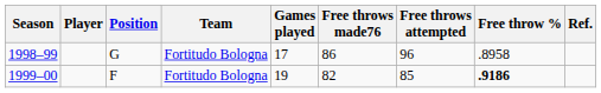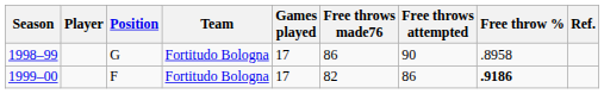 <table class="wikitable sortable">
 <tr>
 <th>Season</th>
 <th>Player</th>
 <th class="unsortable"><a href='#'>Position</a></th>
 <th>Team</th>
 <th>Games<br>played</th>
 <th>Free throws <br> made76</th>
 <th>Free throws <br> attempted</th>
 <th>Free throw %</th>
 <th class="unsortable">Ref.</th>
 </tr>
 <tr>
 <td><a href='#'>1998–99</a></td>
 <td> </td>
 <td>G</td>
 <td><a href='#'>Fortitudo Bologna</a></td>
 <td>17</td>
 <td>86</td>
-<td>96</td>
+<td>90</td>
 <td>.8958</td>
 <td align=center></td>
 </tr>
 <tr>
 <td><a href='#'>1999–00</a></td>
 <td> </td>
 <td>F</td>
 <td><a href='#'>Fortitudo Bologna</a></td>
-<td>19</td>
+<td>17</td>
 <td>82</td>
-<td>85</td>
+<td>86</td>
 <td><strong>.9186</strong></td>
 <td align=center></td>
 </tr>
 </table>
